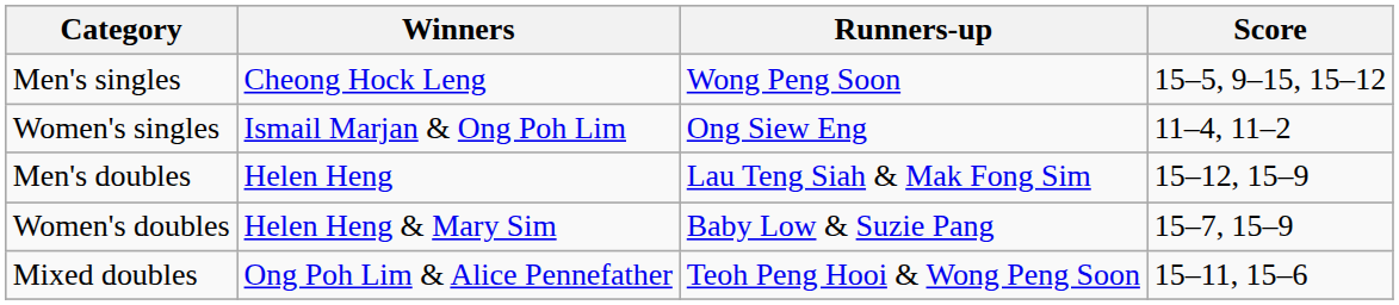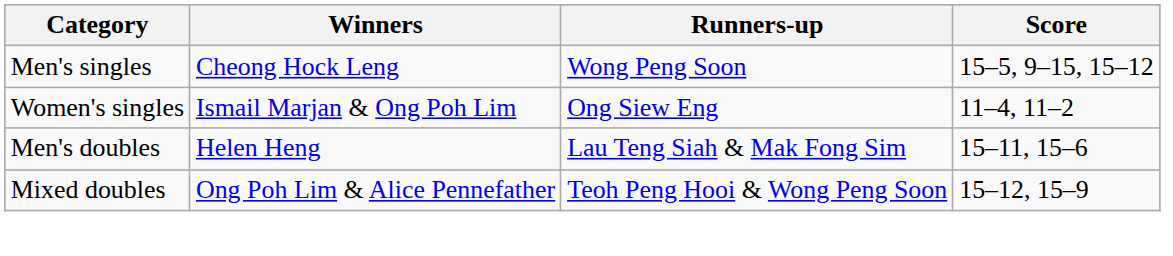 <table class="wikitable">
 <tr>
 <th>Category</th>
 <th>Winners</th>
 <th>Runners-up</th>
 <th>Score</th>
 </tr>
 <tr>
 <td>Men's singles</td>
 <td> <a href='#'>Cheong Hock Leng</a></td>
 <td> <a href='#'>Wong Peng Soon</a></td>
 <td>15–5, 9–15, 15–12</td>
 </tr>
 <tr>
 <td>Women's singles</td>
 <td> <a href='#'>Ismail Marjan</a> & <a href='#'>Ong Poh Lim</a></td>
 <td> <a href='#'>Ong Siew Eng</a></td>
 <td>11–4, 11–2</td>
 </tr>
 <tr>
 <td>Men's doubles</td>
 <td> <a href='#'>Helen Heng</a></td>
 <td> <a href='#'>Lau Teng Siah</a> & <a href='#'>Mak Fong Sim</a></td>
-<td>15–12, 15–9</td>
-</tr>
-<tr>
-<td>Women's doubles</td>
-<td> <a href='#'>Helen Heng</a> & <a href='#'>Mary Sim</a></td>
-<td> <a href='#'>Baby Low</a> & <a href='#'>Suzie Pang</a></td>
-<td>15–7, 15–9</td>
+<td>15–11, 15–6</td>
 </tr>
 <tr>
 <td>Mixed doubles</td>
 <td> <a href='#'>Ong Poh Lim</a> & <a href='#'>Alice Pennefather</a></td>
 <td> <a href='#'>Teoh Peng Hooi</a> & <a href='#'>Wong Peng Soon</a></td>
-<td>15–11, 15–6</td>
+<td>15–12, 15–9</td>
 </tr>
 </table>
